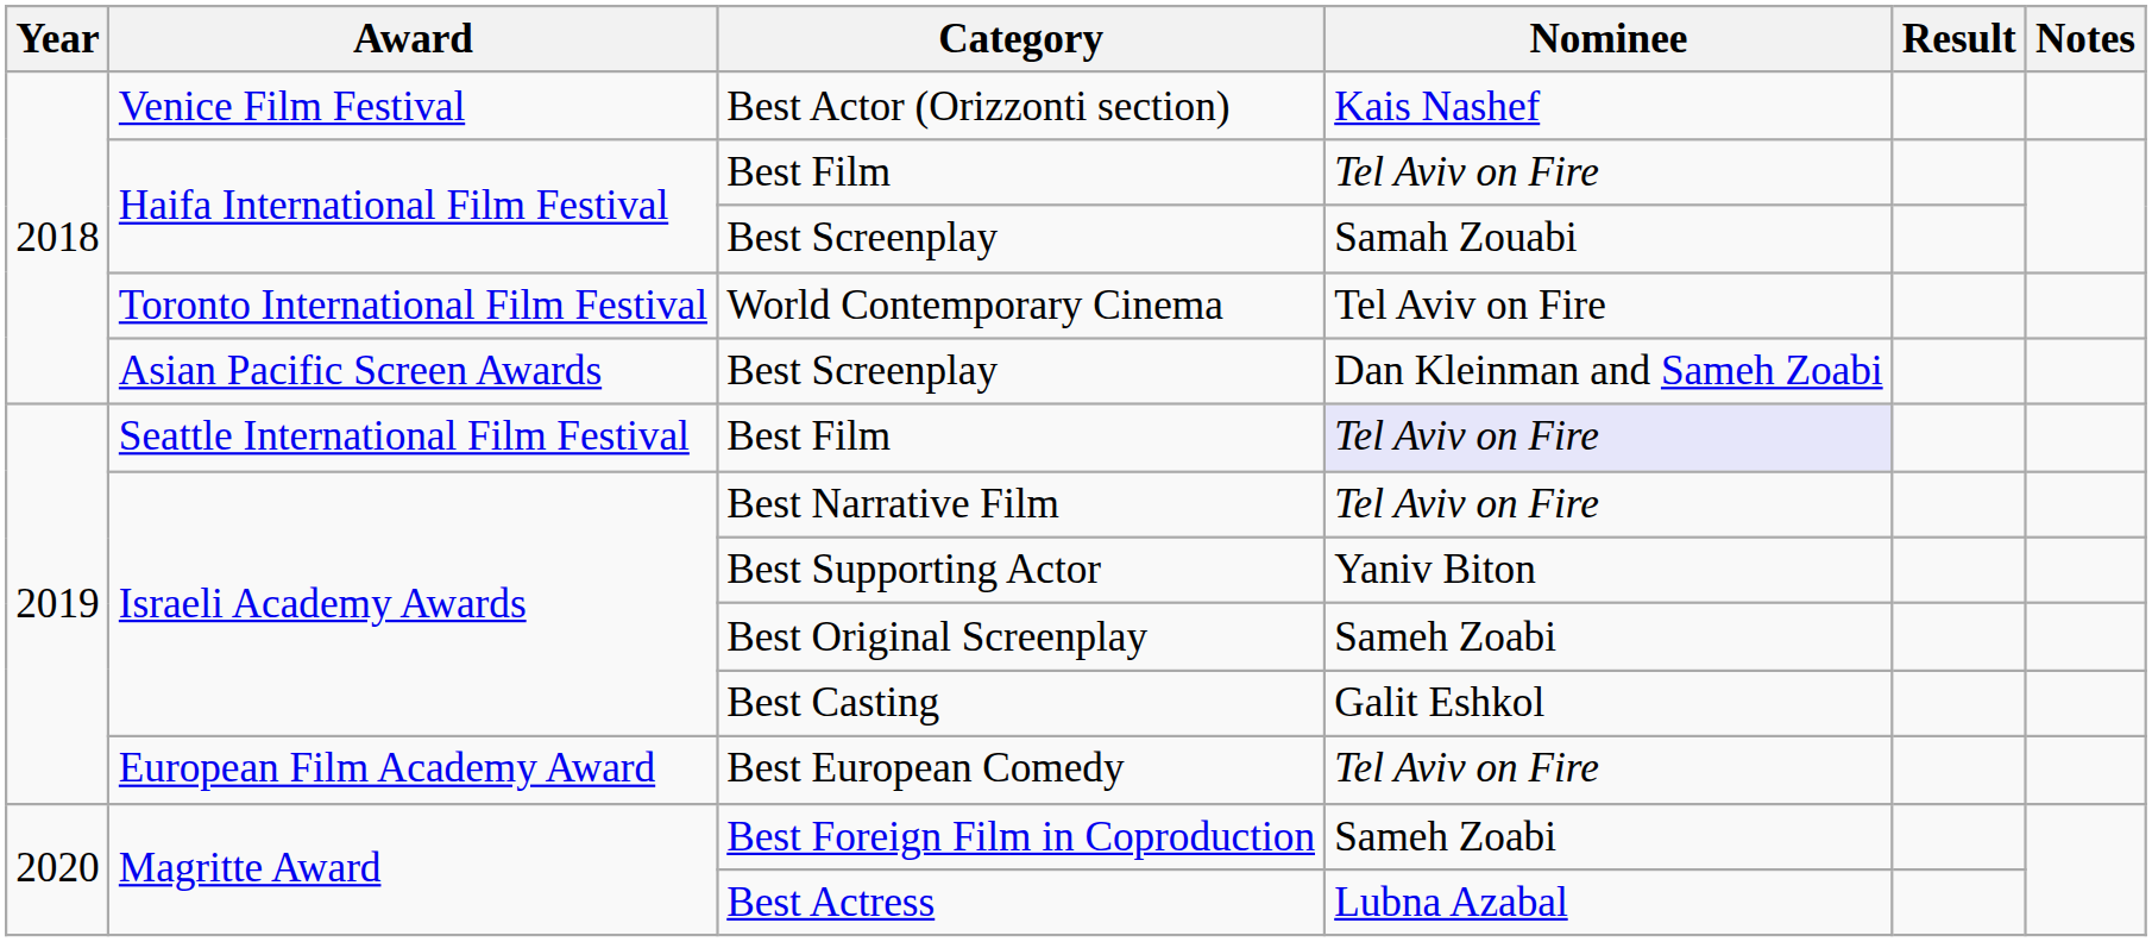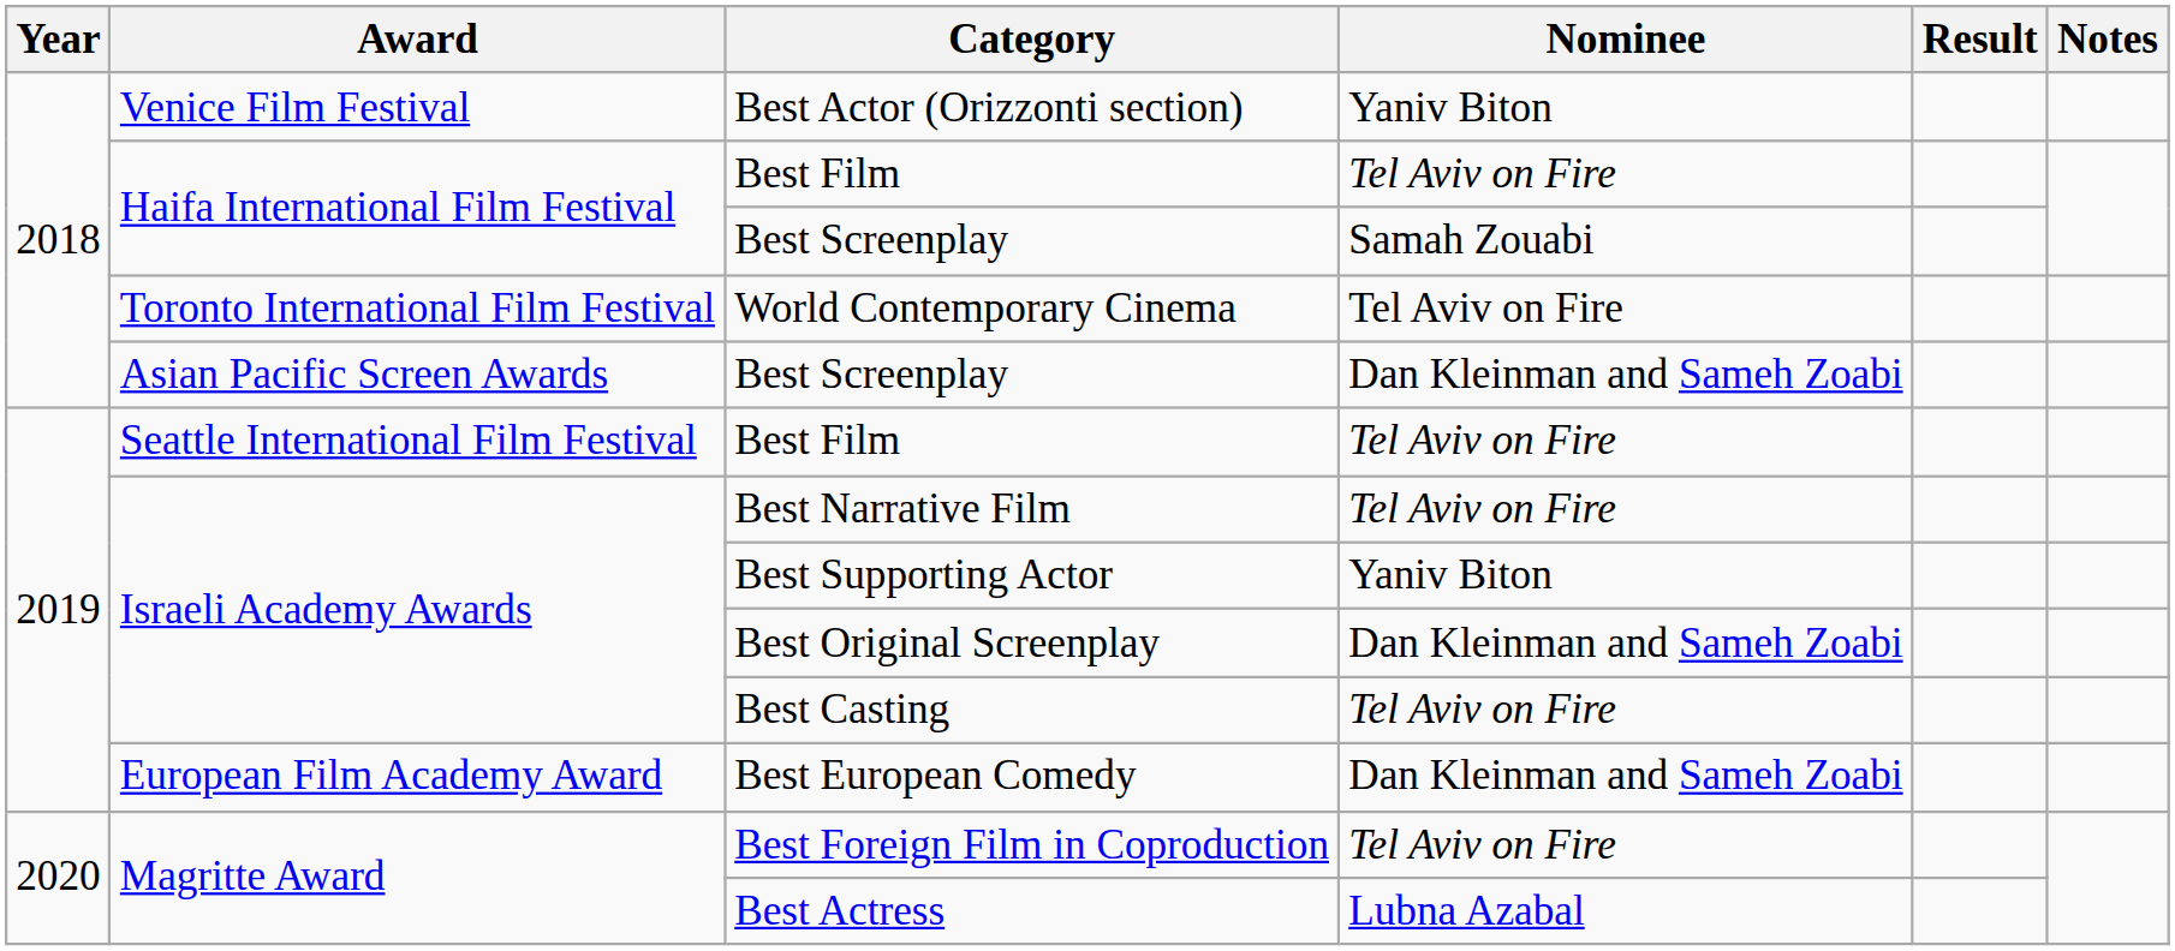 <table class="wikitable sortable">
 <tr>
 <th>Year</th>
 <th>Award</th>
 <th>Category</th>
 <th>Nominee</th>
 <th>Result</th>
 <th>Notes</th>
 </tr>
 <tr>
 <td rowspan="5">2018</td>
 <td rowspan="1"><a href='#'>Venice Film Festival</a></td>
 <td>Best Actor (Orizzonti section)</td>
-<td><a href='#'>Kais Nashef</a></td>
+<td>Yaniv Biton</td>
 <td></td>
 <td rowspan="1" align="center"></td>
 </tr>
 <tr>
 <td rowspan="2"><a href='#'>Haifa International Film Festival</a></td>
 <td>Best Film</td>
 <td><em>Tel Aviv on Fire</em></td>
 <td></td>
 <td rowspan="2" align="center"></td>
 </tr>
 <tr>
 <td>Best Screenplay</td>
 <td>Samah Zouabi</td>
 <td></td>
 </tr>
 <tr>
 <td><a href='#'>Toronto International Film Festival</a></td>
 <td>World Contemporary Cinema</td>
 <td>Tel Aviv on Fire</td>
 <td></td>
 <td rowspan="1" align="center"></td>
 </tr>
 <tr>
 <td><a href='#'>Asian Pacific Screen Awards</a></td>
 <td>Best Screenplay</td>
 <td>Dan Kleinman and <a href='#'>Sameh Zoabi</a></td>
 <td></td>
 <td></td>
 </tr>
 <tr>
 <td rowspan="6">2019</td>
 <td><a href='#'>Seattle International Film Festival</a></td>
 <td>Best Film</td>
-<td style="background: lavender;"><em>Tel Aviv on Fire</em></td>
+<td><em>Tel Aviv on Fire</em></td>
 <td></td>
 <td></td>
 </tr>
 <tr>
 <td rowspan="4"><a href='#'>Israeli Academy Awards</a></td>
 <td>Best Narrative Film</td>
 <td><em>Tel Aviv on Fire</em></td>
 <td></td>
 <td></td>
 </tr>
 <tr>
 <td>Best Supporting Actor</td>
 <td>Yaniv Biton</td>
 <td></td>
 <td></td>
 </tr>
 <tr>
 <td>Best Original Screenplay</td>
-<td>Sameh Zoabi</td>
+<td>Dan Kleinman and <a href='#'>Sameh Zoabi</a></td>
 <td></td>
 <td></td>
 </tr>
 <tr>
 <td>Best Casting</td>
-<td>Galit Eshkol</td>
+<td><em>Tel Aviv on Fire</em></td>
 <td></td>
 <td></td>
 </tr>
 <tr>
 <td><a href='#'>European Film Academy Award</a></td>
 <td>Best European Comedy</td>
-<td><em>Tel Aviv on Fire</em></td>
+<td>Dan Kleinman and <a href='#'>Sameh Zoabi</a></td>
 <td></td>
 <td></td>
 </tr>
 <tr>
 <td rowspan="2">2020</td>
 <td rowspan="2"><a href='#'>Magritte Award</a></td>
 <td><a href='#'>Best Foreign Film in Coproduction</a></td>
-<td>Sameh Zoabi</td>
+<td><em>Tel Aviv on Fire</em></td>
 <td></td>
 <td rowspan="2" align="center"></td>
 </tr>
 <tr>
 <td><a href='#'>Best Actress</a></td>
 <td><a href='#'>Lubna Azabal</a></td>
 <td></td>
 </tr>
 </table>
